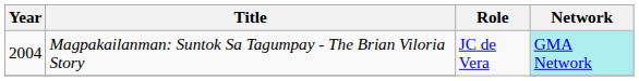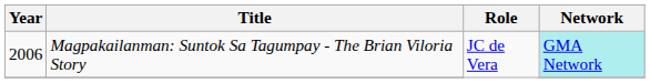 <table class="wikitable sortable">
 <tr>
 <th>Year</th>
 <th>Title</th>
 <th class="unsortable">Role</th>
 <th class="unsortable">Network</th>
 </tr>
 <tr>
-<td style="text-align:center;">2004</td>
+<td style="text-align:center;">2006</td>
 <td><em>Magpakailanman: Suntok Sa Tagumpay - The Brian Viloria Story</em></td>
 <td rowspan="2"><a href='#'>JC de Vera</a></td>
 <td style="background: paleturquoise;"><a href='#'>GMA Network</a></td>
 </tr>
 <tr>
 </tr>
 </table>
